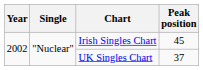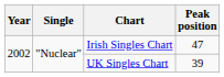 <table class="wikitable">
 <tr>
 <th>Year</th>
 <th>Single</th>
 <th>Chart</th>
 <th>Peak<br>position</th>
 </tr>
 <tr>
 <td rowspan="2">2002</td>
 <td rowspan="2">"Nuclear"</td>
 <td><a href='#'>Irish Singles Chart</a></td>
-<td style="text-align:center;">45</td>
+<td style="text-align:center;">47</td>
 </tr>
 <tr>
 <td><a href='#'>UK Singles Chart</a></td>
-<td style="text-align:center;">37</td>
+<td style="text-align:center;">39</td>
 </tr>
 </table>
